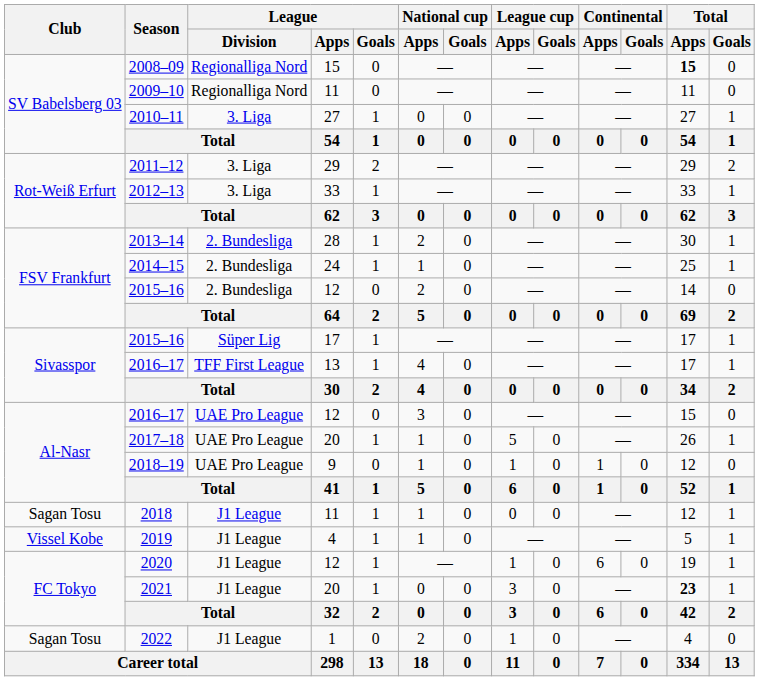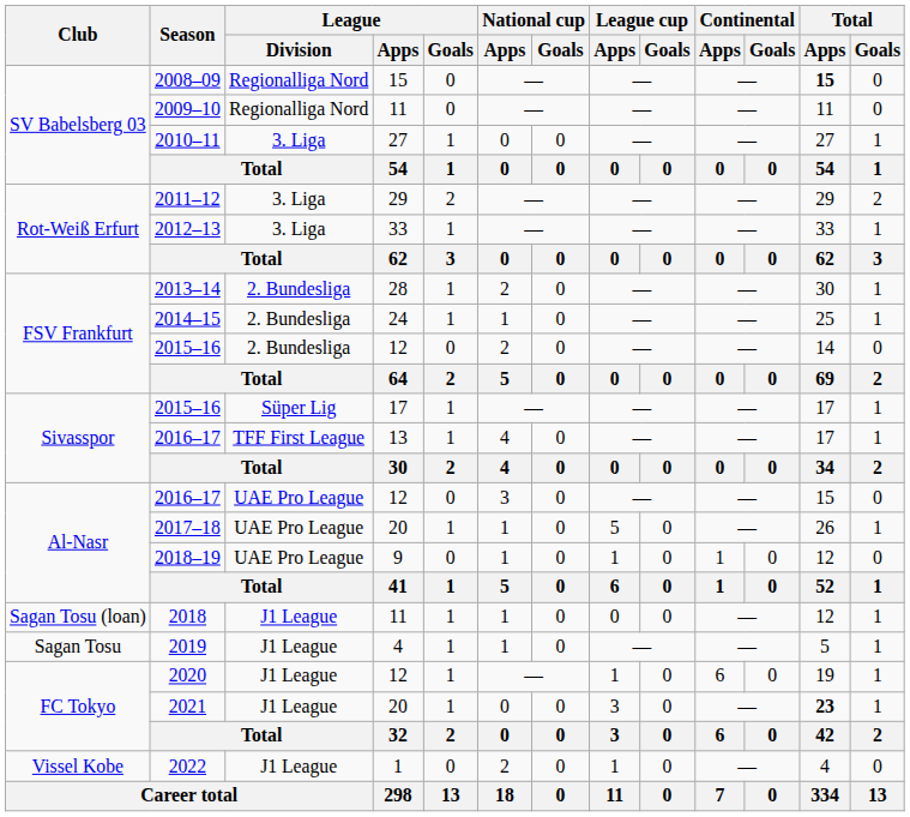 <table class="wikitable" style="text-align:center">
 <tr>
 <th rowspan="2">Club</th>
 <th rowspan="2">Season</th>
 <th colspan="3">League</th>
 <th colspan="2">National cup</th>
 <th colspan="2">League cup</th>
 <th colspan="2">Continental</th>
 <th colspan="2">Total</th>
 </tr>
 <tr>
 <th>Division</th>
 <th>Apps</th>
 <th>Goals</th>
 <th>Apps</th>
 <th>Goals</th>
 <th>Apps</th>
 <th>Goals</th>
 <th>Apps</th>
 <th>Goals</th>
 <th>Apps</th>
 <th>Goals</th>
 </tr>
 <tr>
 <td rowspan="4"><a href='#'>SV Babelsberg 03</a></td>
 <td><a href='#'>2008–09</a></td>
 <td><a href='#'>Regionalliga Nord</a></td>
 <td>15</td>
 <td>0</td>
 <td colspan="2">—</td>
 <td colspan="2">—</td>
 <td colspan="2">—</td>
 <td><strong>15</strong></td>
 <td>0</td>
 </tr>
 <tr>
 <td><a href='#'>2009–10</a></td>
 <td>Regionalliga Nord</td>
 <td>11</td>
 <td>0</td>
 <td colspan="2">—</td>
 <td colspan="2">—</td>
 <td colspan="2">—</td>
 <td>11</td>
 <td>0</td>
 </tr>
 <tr>
 <td><a href='#'>2010–11</a></td>
 <td><a href='#'>3. Liga</a></td>
 <td>27</td>
 <td>1</td>
 <td>0</td>
 <td>0</td>
 <td colspan="2">—</td>
 <td colspan="2">—</td>
 <td>27</td>
 <td>1</td>
 </tr>
 <tr>
 <th colspan="2">Total</th>
 <th>54</th>
 <th>1</th>
 <th>0</th>
 <th>0</th>
 <th>0</th>
 <th>0</th>
 <th>0</th>
 <th>0</th>
 <th>54</th>
 <th>1</th>
 </tr>
 <tr>
 <td rowspan="3"><a href='#'>Rot-Weiß Erfurt</a></td>
 <td><a href='#'>2011–12</a></td>
 <td>3. Liga</td>
 <td>29</td>
 <td>2</td>
 <td colspan="2">—</td>
 <td colspan="2">—</td>
 <td colspan="2">—</td>
 <td>29</td>
 <td>2</td>
 </tr>
 <tr>
 <td><a href='#'>2012–13</a></td>
 <td>3. Liga</td>
 <td>33</td>
 <td>1</td>
 <td colspan="2">—</td>
 <td colspan="2">—</td>
 <td colspan="2">—</td>
 <td>33</td>
 <td>1</td>
 </tr>
 <tr>
 <th colspan="2">Total</th>
 <th>62</th>
 <th>3</th>
 <th>0</th>
 <th>0</th>
 <th>0</th>
 <th>0</th>
 <th>0</th>
 <th>0</th>
 <th>62</th>
 <th>3</th>
 </tr>
 <tr>
 <td rowspan="4"><a href='#'>FSV Frankfurt</a></td>
 <td><a href='#'>2013–14</a></td>
 <td><a href='#'>2. Bundesliga</a></td>
 <td>28</td>
 <td>1</td>
 <td>2</td>
 <td>0</td>
 <td colspan="2">—</td>
 <td colspan="2">—</td>
 <td>30</td>
 <td>1</td>
 </tr>
 <tr>
 <td><a href='#'>2014–15</a></td>
 <td>2. Bundesliga</td>
 <td>24</td>
 <td>1</td>
 <td>1</td>
 <td>0</td>
 <td colspan="2">—</td>
 <td colspan="2">—</td>
 <td>25</td>
 <td>1</td>
 </tr>
 <tr>
 <td><a href='#'>2015–16</a></td>
 <td>2. Bundesliga</td>
 <td>12</td>
 <td>0</td>
 <td>2</td>
 <td>0</td>
 <td colspan="2">—</td>
 <td colspan="2">—</td>
 <td>14</td>
 <td>0</td>
 </tr>
 <tr>
 <th colspan="2">Total</th>
 <th>64</th>
 <th>2</th>
 <th>5</th>
 <th>0</th>
 <th>0</th>
 <th>0</th>
 <th>0</th>
 <th>0</th>
 <th>69</th>
 <th>2</th>
 </tr>
 <tr>
 <td rowspan="3"><a href='#'>Sivasspor</a></td>
 <td><a href='#'>2015–16</a></td>
 <td><a href='#'>Süper Lig</a></td>
 <td>17</td>
 <td>1</td>
 <td colspan="2">—</td>
 <td colspan="2">—</td>
 <td colspan="2">—</td>
 <td>17</td>
 <td>1</td>
 </tr>
 <tr>
 <td><a href='#'>2016–17</a></td>
 <td><a href='#'>TFF First League</a></td>
 <td>13</td>
 <td>1</td>
 <td>4</td>
 <td>0</td>
 <td colspan="2">—</td>
 <td colspan="2">—</td>
 <td>17</td>
 <td>1</td>
 </tr>
 <tr>
 <th colspan="2">Total</th>
 <th>30</th>
 <th>2</th>
 <th>4</th>
 <th>0</th>
 <th>0</th>
 <th>0</th>
 <th>0</th>
 <th>0</th>
 <th>34</th>
 <th>2</th>
 </tr>
 <tr>
 <td rowspan="4"><a href='#'>Al-Nasr</a></td>
 <td><a href='#'>2016–17</a></td>
 <td><a href='#'>UAE Pro League</a></td>
 <td>12</td>
 <td>0</td>
 <td>3</td>
 <td>0</td>
 <td colspan="2">—</td>
 <td colspan="2">—</td>
 <td>15</td>
 <td>0</td>
 </tr>
 <tr>
 <td><a href='#'>2017–18</a></td>
 <td>UAE Pro League</td>
 <td>20</td>
 <td>1</td>
 <td>1</td>
 <td>0</td>
 <td>5</td>
 <td>0</td>
 <td colspan="2">—</td>
 <td>26</td>
 <td>1</td>
 </tr>
 <tr>
 <td><a href='#'>2018–19</a></td>
 <td>UAE Pro League</td>
 <td>9</td>
 <td>0</td>
 <td>1</td>
 <td>0</td>
 <td>1</td>
 <td>0</td>
 <td>1</td>
 <td>0</td>
 <td>12</td>
 <td>0</td>
 </tr>
 <tr>
 <th colspan="2">Total</th>
 <th>41</th>
 <th>1</th>
 <th>5</th>
 <th>0</th>
 <th>6</th>
 <th>0</th>
 <th>1</th>
 <th>0</th>
 <th>52</th>
 <th>1</th>
 </tr>
 <tr>
-<td>Sagan Tosu</td>
+<td><a href='#'>Sagan Tosu</a> (loan)</td>
 <td><a href='#'>2018</a></td>
 <td><a href='#'>J1 League</a></td>
 <td>11</td>
 <td>1</td>
 <td>1</td>
 <td>0</td>
 <td>0</td>
 <td>0</td>
 <td colspan="2">—</td>
 <td>12</td>
 <td>1</td>
 </tr>
 <tr>
-<td><a href='#'>Vissel Kobe</a></td>
+<td>Sagan Tosu</td>
 <td><a href='#'>2019</a></td>
 <td>J1 League</td>
 <td>4</td>
 <td>1</td>
 <td>1</td>
 <td>0</td>
 <td colspan="2">—</td>
 <td colspan="2">—</td>
 <td>5</td>
 <td>1</td>
 </tr>
 <tr>
 <td rowspan="3"><a href='#'>FC Tokyo</a></td>
 <td><a href='#'>2020</a></td>
 <td>J1 League</td>
 <td>12</td>
 <td>1</td>
 <td colspan="2">—</td>
 <td>1</td>
 <td>0</td>
 <td>6</td>
 <td>0</td>
 <td>19</td>
 <td>1</td>
 </tr>
 <tr>
 <td><a href='#'>2021</a></td>
 <td>J1 League</td>
 <td>20</td>
 <td>1</td>
 <td>0</td>
 <td>0</td>
 <td>3</td>
 <td>0</td>
 <td colspan="2">—</td>
 <td><strong>23</strong></td>
 <td>1</td>
 </tr>
 <tr>
 <th colspan="2">Total</th>
 <th>32</th>
 <th>2</th>
 <th>0</th>
 <th>0</th>
 <th>3</th>
 <th>0</th>
 <th>6</th>
 <th>0</th>
 <th>42</th>
 <th>2</th>
 </tr>
 <tr>
-<td>Sagan Tosu</td>
+<td><a href='#'>Vissel Kobe</a></td>
 <td><a href='#'>2022</a></td>
 <td>J1 League</td>
 <td>1</td>
 <td>0</td>
 <td>2</td>
 <td>0</td>
 <td>1</td>
 <td>0</td>
 <td colspan="2">—</td>
 <td>4</td>
 <td>0</td>
 </tr>
 <tr>
 <th colspan="3">Career total</th>
 <th>298</th>
 <th>13</th>
 <th>18</th>
 <th>0</th>
 <th>11</th>
 <th>0</th>
 <th>7</th>
 <th>0</th>
 <th>334</th>
 <th>13</th>
 </tr>
 </table>
